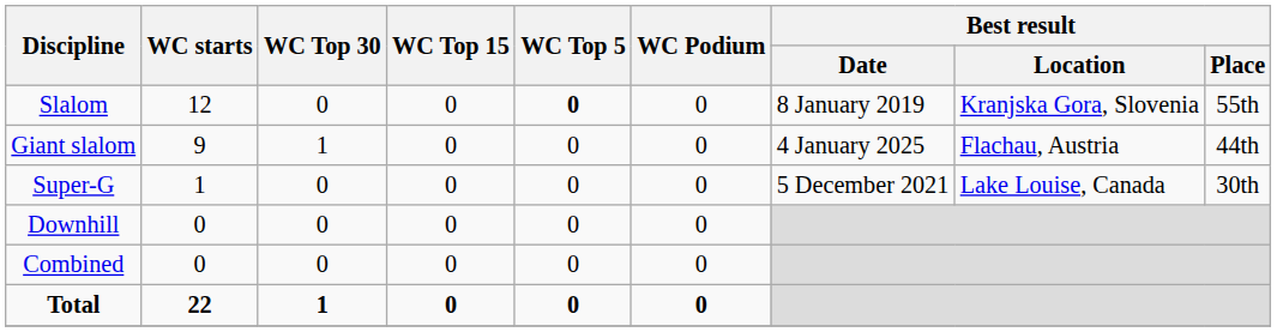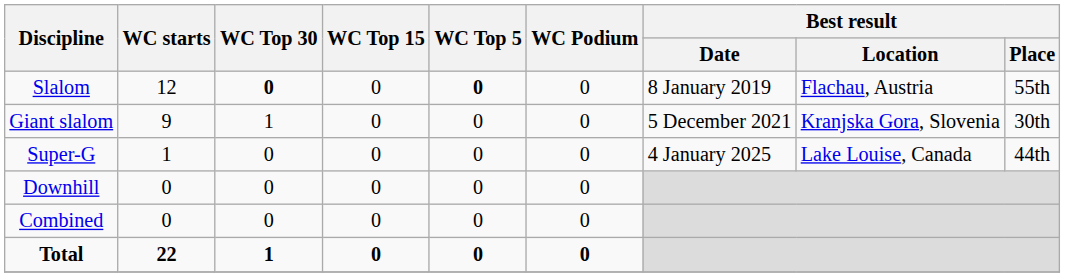 <table class="wikitable" style="text-align:center; font-size:95%;">
 <tr>
 <th rowspan=2>Discipline</th>
 <th rowspan=2>WC starts</th>
 <th rowspan=2>WC Top 30</th>
 <th rowspan=2>WC Top 15</th>
 <th rowspan=2>WC Top 5</th>
 <th rowspan=2>WC Podium</th>
 <th colspan=3>Best result</th>
 </tr>
 <tr>
 <th>Date</th>
 <th>Location</th>
 <th>Place</th>
 </tr>
 <tr>
 <td align=center><a href='#'>Slalom</a></td>
 <td align=center>12</td>
-<td align=center>0</td>
+<td align=center><strong>0</strong></td>
 <td align=center>0</td>
 <td align=center><strong>0</strong></td>
 <td align=center>0</td>
 <td align=left>8 January 2019</td>
-<td align=left> <a href='#'>Kranjska Gora</a>, Slovenia</td>
+<td align=left> <a href='#'>Flachau</a>, Austria</td>
 <td>55th</td>
 </tr>
 <tr>
 <td align=center><a href='#'>Giant slalom</a></td>
 <td align=center>9</td>
 <td align=center>1</td>
 <td align=center>0</td>
 <td align=center>0</td>
 <td align=center>0</td>
-<td align=left>4 January 2025</td>
-<td align=left> <a href='#'>Flachau</a>, Austria</td>
-<td>44th</td>
+<td align=left>5 December 2021</td>
+<td align=left> <a href='#'>Kranjska Gora</a>, Slovenia</td>
+<td>30th</td>
 </tr>
 <tr>
 <td align=center><a href='#'>Super-G</a></td>
 <td align=center>1</td>
 <td align=center>0</td>
 <td align=center>0</td>
 <td align=center>0</td>
 <td align=center>0</td>
-<td align=left>5 December 2021</td>
+<td align=left>4 January 2025</td>
 <td align=left> <a href='#'>Lake Louise</a>, Canada</td>
-<td>30th</td>
+<td>44th</td>
 </tr>
 <tr>
 <td align=center><a href='#'>Downhill</a></td>
 <td align=center>0</td>
 <td align=center>0</td>
 <td align=center>0</td>
 <td align=center>0</td>
 <td align=center>0</td>
 <td colspan=3 bgcolor=#DCDCDC></td>
 </tr>
 <tr>
 <td align=center><a href='#'>Combined</a></td>
 <td align=center>0</td>
 <td align=center>0</td>
 <td align=center>0</td>
 <td align=center>0</td>
 <td align=center>0</td>
 <td colspan=3 bgcolor=#DCDCDC></td>
 </tr>
 <tr>
 <td align=center><strong>Total</strong></td>
 <td align=center><strong>22</strong></td>
 <td align=center><strong>1</strong></td>
 <td align=center><strong>0</strong></td>
 <td align=center><strong>0</strong></td>
 <td align=center><strong>0</strong></td>
 <td colspan=3 bgcolor=#DCDCDC></td>
 </tr>
 <tr>
 </tr>
 </table>
